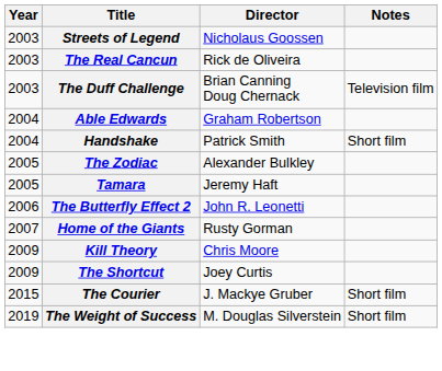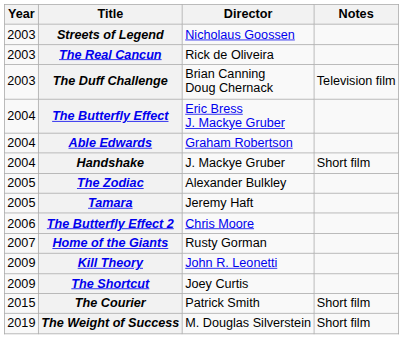 <table class="wikitable sortable plainrowheaders">
 <tr>
 <th>Year</th>
 <th>Title</th>
 <th>Director</th>
 <th>Notes</th>
 </tr>
 <tr>
 <td>2003</td>
 <th scope="row" style="text-align:center;"><em>Streets of Legend</em></th>
 <td><a href='#'>Nicholaus Goossen</a></td>
 <td></td>
 </tr>
 <tr>
 <td>2003</td>
 <th scope="row" style="text-align:center;"><em><a href='#'>The Real Cancun</a></em></th>
 <td>Rick de Oliveira</td>
 <td></td>
 </tr>
 <tr>
 <td>2003</td>
 <th scope="row" style="text-align:center;"><em>The Duff Challenge</em></th>
 <td>Brian Canning<br>Doug Chernack</td>
 <td>Television film</td>
 </tr>
 <tr>
 <td>2004</td>
+<th scope="row" style="text-align:center;"><em><a href='#'>The Butterfly Effect</a></em></th>
+<td><a href='#'>Eric Bress</a><br><a href='#'>J. Mackye Gruber</a></td>
+<td></td>
+</tr>
+<tr>
+<td>2004</td>
 <th scope="row" style="text-align:center;"><em><a href='#'>Able Edwards</a></em></th>
 <td><a href='#'>Graham Robertson</a></td>
 <td></td>
 </tr>
 <tr>
 <td>2004</td>
 <th scope="row" style="text-align:center;"><em>Handshake</em></th>
-<td>Patrick Smith</td>
+<td>J. Mackye Gruber</td>
 <td>Short film</td>
 </tr>
 <tr>
 <td>2005</td>
 <th scope="row" style="text-align:center;"><em><a href='#'>The Zodiac</a></em></th>
 <td>Alexander Bulkley</td>
 <td></td>
 </tr>
 <tr>
 <td>2005</td>
 <th scope="row" style="text-align:center;"><em><a href='#'>Tamara</a></em></th>
 <td>Jeremy Haft</td>
 <td></td>
 </tr>
 <tr>
 <td>2006</td>
 <th scope="row" style="text-align:center;"><em><a href='#'>The Butterfly Effect 2</a></em></th>
-<td><a href='#'>John R. Leonetti</a></td>
+<td><a href='#'>Chris Moore</a></td>
 <td></td>
 </tr>
 <tr>
 <td>2007</td>
 <th scope="row" style="text-align:center;"><em><a href='#'>Home of the Giants</a></em></th>
 <td>Rusty Gorman</td>
 <td></td>
 </tr>
 <tr>
 <td>2009</td>
 <th scope="row" style="text-align:center;"><em><a href='#'>Kill Theory</a></em></th>
-<td><a href='#'>Chris Moore</a></td>
+<td><a href='#'>John R. Leonetti</a></td>
 <td></td>
 </tr>
 <tr>
 <td>2009</td>
 <th scope="row" style="text-align:center;"><em><a href='#'>The Shortcut</a></em></th>
 <td>Joey Curtis</td>
 <td></td>
 </tr>
 <tr>
 <td>2015</td>
 <th scope="row" style="text-align:center;"><em>The Courier</em></th>
-<td>J. Mackye Gruber</td>
+<td>Patrick Smith</td>
 <td>Short film</td>
 </tr>
 <tr>
 <td>2019</td>
 <th scope="row" style="text-align:center;"><em>The Weight of Success</em></th>
 <td>M. Douglas Silverstein</td>
 <td>Short film</td>
 </tr>
 </table>
